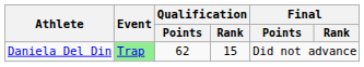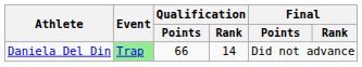 <table class="wikitable" style="font-size:90%">
 <tr>
 <th rowspan="2">Athlete</th>
 <th rowspan="2">Event</th>
 <th colspan=2>Qualification</th>
 <th colspan=2>Final</th>
 </tr>
 <tr style="font-size:95%">
 <th>Points</th>
 <th>Rank</th>
 <th>Points</th>
 <th>Rank</th>
 </tr>
 <tr align=center>
 <td align=left><a href='#'>Daniela Del Din</a></td>
 <td align=left style="background: lightgreen;"><a href='#'>Trap</a></td>
-<td>62</td>
-<td>15</td>
+<td>66</td>
+<td>14</td>
 <td colspan=2>Did not advance</td>
 </tr>
 </table>
